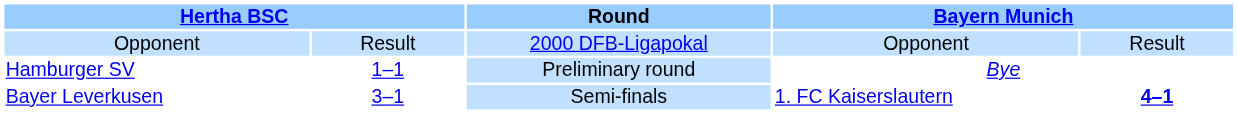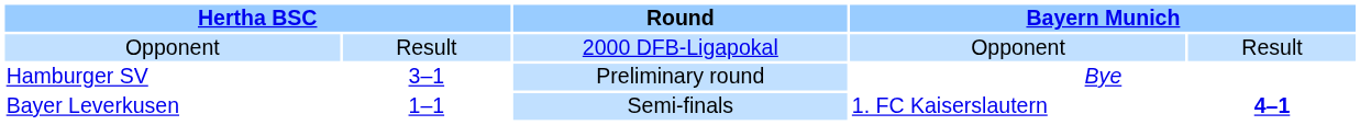 <table style="width:80%; text-align:center;">
 <tr style="vertical-align:top; background:#99CCFF;">
 <th colspan="2"><a href='#'>Hertha BSC</a></th>
 <th style="width:20%">Round</th>
 <th colspan="2"><a href='#'>Bayern Munich</a></th>
 </tr>
 <tr style="vertical-align:top; background:#C1E0FF;">
 <td style="width:20%">Opponent</td>
 <td style="width:10%">Result</td>
 <td><a href='#'>2000 DFB-Ligapokal</a></td>
 <td style="width:20%">Opponent</td>
 <td style="width:10%">Result</td>
 </tr>
 <tr>
 <td align="left"><a href='#'>Hamburger SV</a></td>
-<td><a href='#'>1–1</a> </td>
+<td><a href='#'>3–1</a></td>
 <td style="background:#C1E0FF;">Preliminary round</td>
 <td colspan="2"><em><a href='#'>Bye</a></em></td>
 </tr>
 <tr>
 <td align="left"><a href='#'>Bayer Leverkusen</a></td>
-<td><a href='#'>3–1</a></td>
+<td><a href='#'>1–1</a> </td>
 <td style="background:#C1E0FF;">Semi-finals</td>
 <td align="left"><a href='#'>1. FC Kaiserslautern</a></td>
 <td><strong><a href='#'>4–1</a></strong></td>
 </tr>
 </table>
